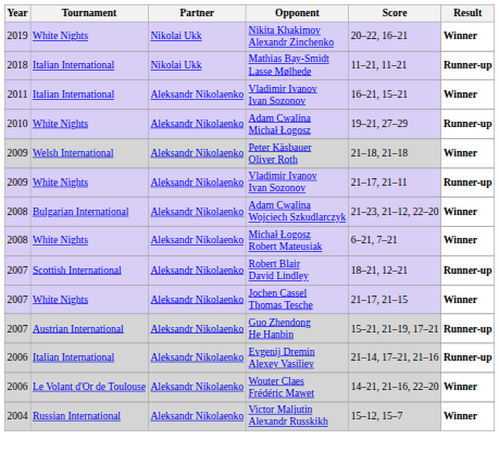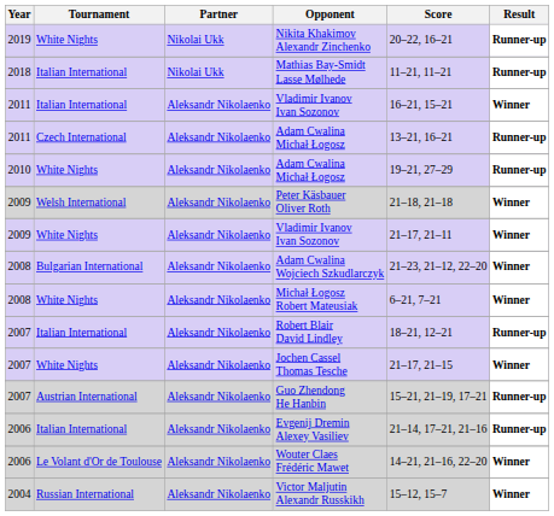 <table class="sortable wikitable" style="font-size: 90%;">
 <tr>
 <th>Year</th>
 <th>Tournament</th>
 <th>Partner</th>
 <th>Opponent</th>
 <th>Score</th>
 <th>Result</th>
 </tr>
 <tr style="background:#D8CEF6">
 <td align="center">2019</td>
 <td align="left"><a href='#'>White Nights</a></td>
 <td align="left"> <a href='#'>Nikolai Ukk</a></td>
 <td align="left"> <a href='#'>Nikita Khakimov</a> <br>  <a href='#'>Alexandr Zinchenko</a></td>
 <td align="left">20–22, 16–21</td>
-<td style="text-align:left; background:white"> <strong>Winner</strong></td>
+<td style="text-align:left; background:white"> <strong>Runner-up</strong></td>
 </tr>
 <tr>
 </tr>
 <tr style="background:#D8CEF6">
 <td align="center">2018</td>
 <td align="left"><a href='#'>Italian International</a></td>
 <td align="left"> <a href='#'>Nikolai Ukk</a></td>
 <td align="left"> <a href='#'>Mathias Bay-Smidt</a> <br>  <a href='#'>Lasse Mølhede</a></td>
 <td align="left">11–21, 11–21</td>
 <td style="text-align:left; background:white"> <strong>Runner-up</strong></td>
 </tr>
 <tr>
 </tr>
 <tr style="background:#D8CEF6">
 <td align="center">2011</td>
 <td align="left"><a href='#'>Italian International</a></td>
 <td align="left"> <a href='#'>Aleksandr Nikolaenko</a></td>
 <td align="left"> <a href='#'>Vladimir Ivanov</a> <br>  <a href='#'>Ivan Sozonov</a></td>
 <td align="left">16–21, 15–21</td>
 <td style="text-align:left; background:white"> <strong>Winner</strong></td>
 </tr>
 <tr>
+</tr>
+<tr style="background:#D8CEF6">
+<td align="center">2011</td>
+<td align="left"><a href='#'>Czech International</a></td>
+<td align="left"> <a href='#'>Aleksandr Nikolaenko</a></td>
+<td align="left"> <a href='#'>Adam Cwalina</a> <br>  <a href='#'>Michał Łogosz</a></td>
+<td align="left">13–21, 16–21</td>
+<td style="text-align:left; background:white"> <strong>Runner-up</strong></td>
 </tr>
 <tr>
 </tr>
 <tr style="background:#D8CEF6">
 <td align="center">2010</td>
 <td align="left"><a href='#'>White Nights</a></td>
 <td align="left"> <a href='#'>Aleksandr Nikolaenko</a></td>
 <td align="left"> <a href='#'>Adam Cwalina</a> <br>  <a href='#'>Michał Łogosz</a></td>
 <td align="left">19–21, 27–29</td>
 <td style="text-align:left; background:white"> <strong>Runner-up</strong></td>
 </tr>
 <tr>
 </tr>
 <tr style="background:#D5D5D5">
 <td align="center">2009</td>
 <td align="left"><a href='#'>Welsh International</a></td>
 <td align="left"> <a href='#'>Aleksandr Nikolaenko</a></td>
 <td align="left"> <a href='#'>Peter Käsbauer</a> <br>  <a href='#'>Oliver Roth</a></td>
 <td align="left">21–18, 21–18</td>
 <td style="text-align:left; background:white"> <strong>Winner</strong></td>
 </tr>
 <tr>
 </tr>
 <tr style="background:#D8CEF6">
 <td align="center">2009</td>
 <td align="left"><a href='#'>White Nights</a></td>
 <td align="left"> <a href='#'>Aleksandr Nikolaenko</a></td>
 <td align="left"> <a href='#'>Vladimir Ivanov</a> <br>  <a href='#'>Ivan Sozonov</a></td>
 <td align="left">21–17, 21–11</td>
-<td style="text-align:left; background:white"> <strong>Runner-up</strong></td>
+<td style="text-align:left; background:white"> <strong>Winner</strong></td>
 </tr>
 <tr>
 </tr>
 <tr style="background:#D8CEF6">
 <td align="center">2008</td>
 <td align="left"><a href='#'>Bulgarian International</a></td>
 <td align="left"> <a href='#'>Aleksandr Nikolaenko</a></td>
 <td align="left"> <a href='#'>Adam Cwalina</a> <br>  <a href='#'>Wojciech Szkudlarczyk</a></td>
 <td align="left">21–23, 21–12, 22–20</td>
 <td style="text-align:left; background:white"> <strong>Winner</strong></td>
 </tr>
 <tr>
 </tr>
 <tr style="background:#D8CEF6">
 <td align="center">2008</td>
 <td align="left"><a href='#'>White Nights</a></td>
 <td align="left"> <a href='#'>Aleksandr Nikolaenko</a></td>
 <td align="left"> <a href='#'>Michał Łogosz</a> <br>  <a href='#'>Robert Mateusiak</a></td>
 <td align="left">6–21, 7–21</td>
 <td style="text-align:left; background:white"> <strong>Winner</strong></td>
 </tr>
 <tr>
 </tr>
 <tr style="background:#D8CEF6">
 <td align="center">2007</td>
-<td align="left"><a href='#'>Scottish International</a></td>
+<td align="left"><a href='#'>Italian International</a></td>
 <td align="left"> <a href='#'>Aleksandr Nikolaenko</a></td>
 <td align="left"> <a href='#'>Robert Blair</a> <br>  <a href='#'>David Lindley</a></td>
 <td align="left">18–21, 12–21</td>
 <td style="text-align:left; background:white"> <strong>Runner-up</strong></td>
 </tr>
 <tr>
 </tr>
 <tr style="background:#D8CEF6">
 <td align="center">2007</td>
 <td align="left"><a href='#'>White Nights</a></td>
 <td align="left"> <a href='#'>Aleksandr Nikolaenko</a></td>
 <td align="left"> <a href='#'>Jochen Cassel</a> <br>  <a href='#'>Thomas Tesche</a></td>
 <td align="left">21–17, 21–15</td>
 <td style="text-align:left; background:white"> <strong>Winner</strong></td>
 </tr>
 <tr>
 </tr>
 <tr style="background:#D5D5D5">
 <td align="center">2007</td>
 <td align="left"><a href='#'>Austrian International</a></td>
 <td align="left"> <a href='#'>Aleksandr Nikolaenko</a></td>
 <td align="left"> <a href='#'>Guo Zhendong</a> <br>  <a href='#'>He Hanbin</a></td>
 <td align="left">15–21, 21–19, 17–21</td>
 <td style="text-align:left; background:white"> <strong>Runner-up</strong></td>
 </tr>
 <tr>
 </tr>
 <tr style="background:#D5D5D5">
 <td align="center">2006</td>
 <td align="left"><a href='#'>Italian International</a></td>
 <td align="left"> <a href='#'>Aleksandr Nikolaenko</a></td>
 <td align="left"> <a href='#'>Evgenij Dremin</a> <br>  <a href='#'>Alexey Vasiliev</a></td>
 <td align="left">21–14, 17–21, 21–16</td>
 <td style="text-align:left; background:white"> <strong>Runner-up</strong></td>
 </tr>
 <tr>
 </tr>
 <tr style="background:#D5D5D5">
 <td align="center">2006</td>
 <td align="left"><a href='#'>Le Volant d'Or de Toulouse</a></td>
 <td align="left"> <a href='#'>Aleksandr Nikolaenko</a></td>
 <td align="left"> <a href='#'>Wouter Claes</a> <br>  <a href='#'>Frédéric Mawet</a></td>
 <td align="left">14–21, 21–16, 22–20</td>
 <td style="text-align:left; background:white"> <strong>Winner</strong></td>
 </tr>
 <tr>
 </tr>
 <tr style="background:#D5D5D5">
 <td align="center">2004</td>
 <td align="left"><a href='#'>Russian International</a></td>
 <td align="left"> <a href='#'>Aleksandr Nikolaenko</a></td>
 <td align="left"> <a href='#'>Victor Maljutin</a> <br>  <a href='#'>Alexandr Russkikh</a></td>
 <td align="left">15–12, 15–7</td>
 <td style="text-align:left; background:white"> <strong>Winner</strong></td>
 </tr>
 </table>
